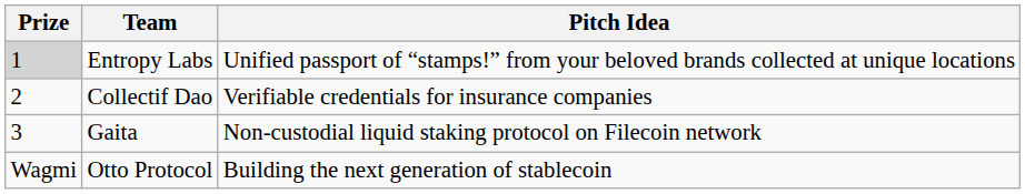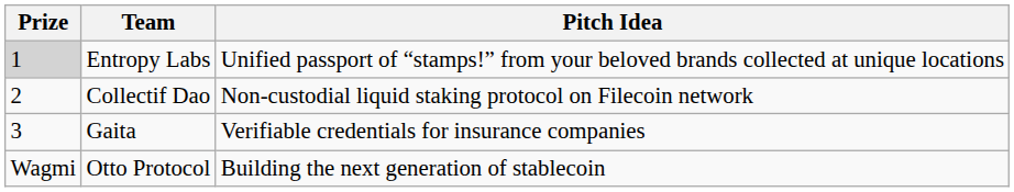 <table class="wikitable">
 <tr>
 <th>Prize</th>
 <th>Team</th>
 <th>Pitch Idea</th>
 </tr>
 <tr>
 <td style="background: lightgrey;">1</td>
 <td>Entropy Labs</td>
 <td>Unified passport of “stamps!” from your beloved brands collected at unique locations</td>
 </tr>
 <tr>
 <td>2</td>
 <td>Collectif Dao</td>
-<td>Verifiable credentials for insurance companies</td>
+<td>Non-custodial liquid staking protocol on Filecoin network</td>
 </tr>
 <tr>
 <td>3</td>
 <td>Gaita</td>
-<td>Non-custodial liquid staking protocol on Filecoin network</td>
+<td>Verifiable credentials for insurance companies</td>
 </tr>
 <tr>
 <td>Wagmi</td>
 <td>Otto Protocol</td>
 <td>Building the next generation of stablecoin</td>
 </tr>
 </table>
